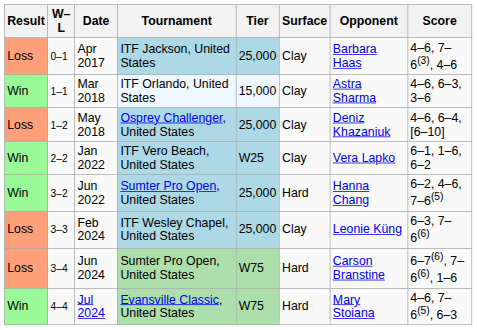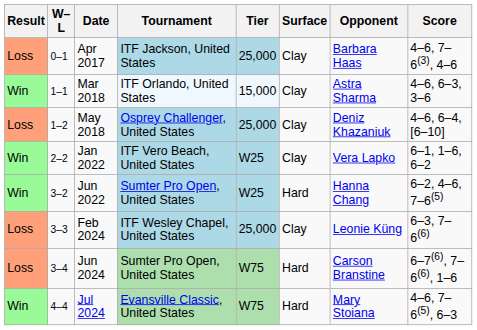 <table class="sortable wikitable nowrap">
 <tr>
 <th>Result</th>
 <th class="unsortable">W–L</th>
 <th>Date</th>
 <th>Tournament</th>
 <th>Tier</th>
 <th>Surface</th>
 <th>Opponent</th>
 <th class="unsortable">Score</th>
 </tr>
 <tr>
 <td style="background:#ffa07a;">Loss</td>
 <td><small>0–1</small></td>
 <td>Apr 2017</td>
 <td style="background:lightblue;">ITF Jackson, United States</td>
 <td style="background:lightblue;">25,000</td>
 <td>Clay</td>
 <td> <a href='#'>Barbara Haas</a></td>
 <td>4–6, 7–6<sup>(3)</sup>, 4–6</td>
 </tr>
 <tr>
 <td style="background:#98fb98;">Win</td>
 <td><small>1–1</small></td>
 <td>Mar 2018</td>
 <td style="background:#f0f8ff;">ITF Orlando, United States</td>
 <td style="background:#f0f8ff;">15,000</td>
 <td>Clay</td>
 <td> <a href='#'>Astra Sharma</a></td>
 <td>4–6, 6–3, 3–6</td>
 </tr>
 <tr>
 <td style="background:#ffa07a;">Loss</td>
 <td><small>1–2</small></td>
 <td>May 2018</td>
 <td style="background:lightblue;"><a href='#'>Osprey Challenger</a>, United States</td>
 <td style="background:lightblue;">25,000</td>
 <td>Clay</td>
 <td> <a href='#'>Deniz Khazaniuk</a></td>
 <td>4–6, 6–4, [6–10]</td>
 </tr>
 <tr>
 <td style="background:#98fb98;">Win</td>
 <td><small>2–2</small></td>
 <td>Jan 2022</td>
 <td style="background:lightblue;">ITF Vero Beach, United States</td>
 <td style="background:lightblue;">W25</td>
 <td>Clay</td>
 <td> <a href='#'>Vera Lapko</a></td>
 <td>6–1, 1–6, 6–2</td>
 </tr>
 <tr>
 <td style="background:#98fb98;">Win</td>
 <td><small>3–2</small></td>
 <td>Jun 2022</td>
 <td style="background:lightblue;"><a href='#'>Sumter Pro Open</a>, United States</td>
-<td style="background:lightblue;">25,000</td>
+<td style="background:lightblue;">W25</td>
 <td>Hard</td>
 <td> <a href='#'>Hanna Chang</a></td>
 <td>6–2, 4–6, 7–6<sup>(5)</sup></td>
 </tr>
 <tr>
 <td style="background:#ffa07a;">Loss</td>
 <td><small>3–3</small></td>
 <td>Feb 2024</td>
 <td style="background:lightblue;">ITF Wesley Chapel, United States</td>
 <td style="background:lightblue;">25,000</td>
 <td>Clay</td>
 <td> <a href='#'>Leonie Küng</a></td>
 <td>6–3, 7–6<sup>(6)</sup></td>
 </tr>
 <tr>
 <td style="background:#ffa07a;">Loss</td>
 <td><small>3–4</small></td>
 <td>Jun 2024</td>
 <td style="background:#addfad;">Sumter Pro Open, United States</td>
 <td style="background:#addfad;">W75</td>
 <td>Hard</td>
 <td> <a href='#'>Carson Branstine</a></td>
 <td>6–7<sup>(6)</sup>, 7–6<sup>(6)</sup>, 1–6</td>
 </tr>
 <tr>
 <td style="background:#98fb98;">Win</td>
 <td><small>4–4</small></td>
 <td><a href='#'>Jul 2024</a></td>
 <td style="background:#addfad;"><a href='#'>Evansville Classic</a>, United States</td>
 <td style="background:#addfad;">W75</td>
 <td>Hard</td>
 <td> <a href='#'>Mary Stoiana</a></td>
 <td>4–6, 7–6<sup>(5)</sup>, 6–3</td>
 </tr>
 </table>
